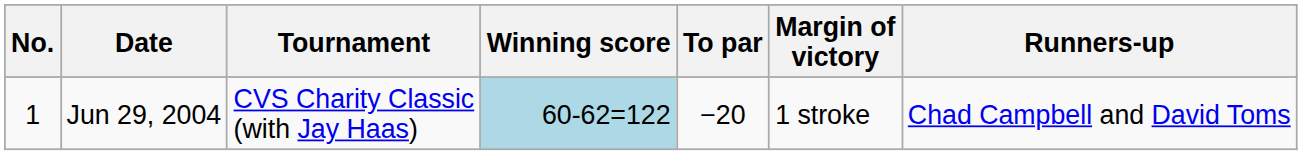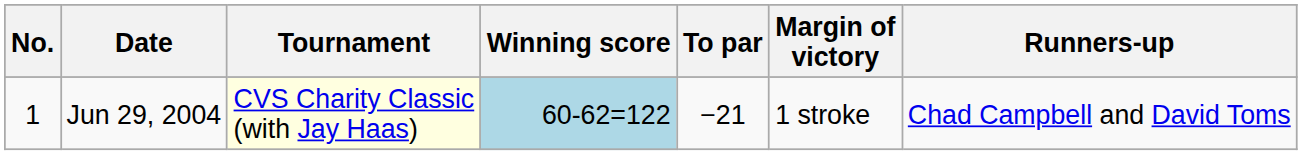 <table class="wikitable" style="font-size:95%;">
 <tr>
 <th>No.</th>
 <th>Date</th>
 <th>Tournament</th>
 <th>Winning score</th>
 <th>To par</th>
 <th>Margin of<br>victory</th>
 <th>Runners-up</th>
 </tr>
 <tr>
 <td align=center>1</td>
 <td align=right>Jun 29, 2004</td>
-<td><a href='#'>CVS Charity Classic</a><br>(with  <a href='#'>Jay Haas</a>)</td>
+<td style="background: lightyellow;"><a href='#'>CVS Charity Classic</a><br>(with  <a href='#'>Jay Haas</a>)</td>
 <td align=right style="background: lightblue;">60-62=122</td>
-<td align=center>−20</td>
+<td align=center>−21</td>
 <td>1 stroke</td>
 <td> <a href='#'>Chad Campbell</a> and  <a href='#'>David Toms</a></td>
 </tr>
 </table>
